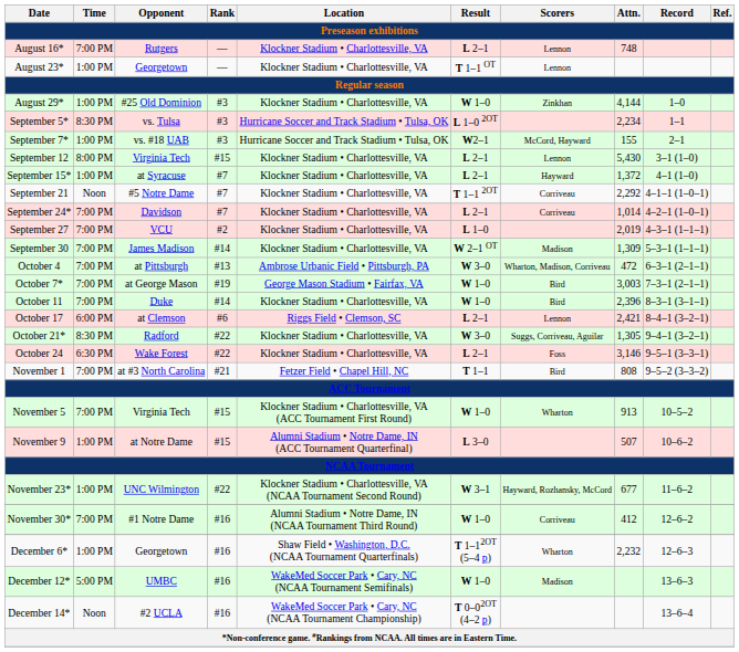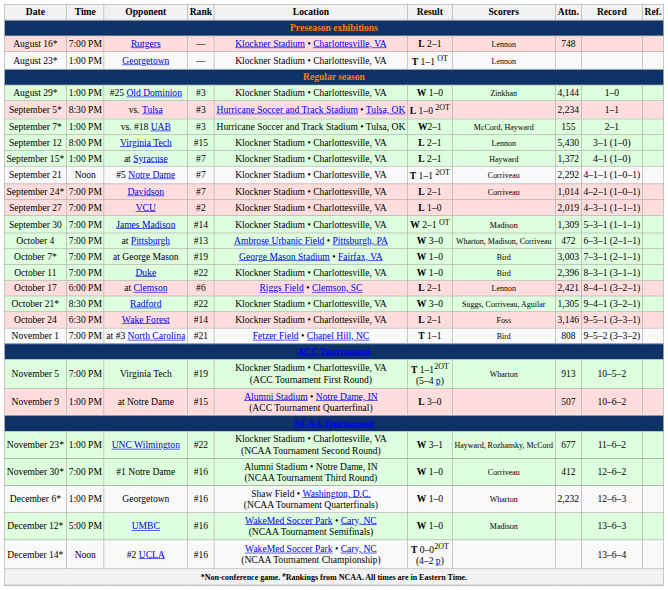 <table class="wikitable" style="font-size:95%; text-align:center">
 <tr>
 <th>Date</th>
 <th>Time</th>
 <th>Opponent</th>
 <th>Rank</th>
 <th>Location</th>
 <th>Result</th>
 <th>Scorers</th>
 <th>Attn.</th>
 <th>Record</th>
 <th>Ref.</th>
 </tr>
 <tr>
 <th colspan=10 style="background:#0d3268; color:#ff7c00;">Preseason exhibitions</th>
 </tr>
 <tr style="background:#fdd;">
 <td>     August 16*</td>
 <td>             7:00 PM</td>
 <td> <a href='#'>Rutgers</a></td>
 <td> —</td>
 <td>  <a href='#'>Klockner Stadium</a> • <a href='#'>Charlottesville, VA</a></td>
 <td>           <strong>L</strong> 2–1</td>
 <td>      <small>Lennon</small></td>
 <td>       748</td>
 <td></td>
 <td></td>
 </tr>
 <tr style="background:#;">
 <td>     August 23*</td>
 <td>             1:00 PM</td>
 <td> <a href='#'>Georgetown</a></td>
 <td> —</td>
 <td>  Klockner Stadium • Charlottesville, VA</td>
 <td>           <strong>T</strong> 1–1 <sup>OT</sup></td>
 <td>      <small>Lennon</small></td>
 <td></td>
 <td></td>
 <td></td>
 </tr>
 <tr>
 <th colspan=10 style="background:#0d3268; color:#ff7c00;">Regular season</th>
 </tr>
 <tr style="background:#dfd;">
 <td>     August 29*</td>
 <td>             1:00 PM</td>
 <td> #25 <a href='#'>Old Dominion</a></td>
 <td>             #3</td>
 <td>  Klockner Stadium • Charlottesville, VA</td>
 <td>           <strong>W</strong> 1–0</td>
 <td>      <small>Zinkhan</small></td>
 <td>       4,144</td>
 <td>           1–0</td>
 <td>              </td>
 </tr>
 <tr style="background:#fdd;">
 <td>     September 5*</td>
 <td>             8:30 PM</td>
 <td> vs. <a href='#'>Tulsa</a></td>
 <td>             #3</td>
 <td>  <a href='#'>Hurricane Soccer and Track Stadium</a> • <a href='#'>Tulsa, OK</a><br></td>
 <td>           <strong>L</strong> 1–0 <sup>2OT</sup></td>
 <td>      <small></small></td>
 <td>       2,234</td>
 <td>           1–1</td>
 <td>              </td>
 </tr>
 <tr style="background:#dfd;">
 <td>     September 7*</td>
 <td>             1:00 PM</td>
 <td> vs. #18 <a href='#'>UAB</a></td>
 <td>             #3</td>
 <td>  Hurricane Soccer and Track Stadium • Tulsa, OK<br></td>
 <td>           <strong>W</strong>2–1</td>
 <td>      <small>McCord, Hayward</small></td>
 <td>       155</td>
 <td>           2–1</td>
 <td>              </td>
 </tr>
 <tr style="background:#dfd;">
 <td>     September 12</td>
 <td>             8:00 PM</td>
 <td> <a href='#'>Virginia Tech</a></td>
 <td>             #15</td>
 <td>  Klockner Stadium • Charlottesville, VA<br></td>
 <td>           <strong>L</strong> 2–1</td>
 <td>      <small>Lennon</small></td>
 <td>       5,430</td>
 <td>           3–1 (1–0)</td>
 <td>              </td>
 </tr>
 <tr style="background:#dfd;">
 <td>     September 15*</td>
 <td>             1:00 PM</td>
 <td> at <a href='#'>Syracuse</a></td>
 <td>             #7</td>
 <td>  Klockner Stadium • Charlottesville, VA<br></td>
 <td>           <strong>L</strong> 2–1</td>
 <td>      <small>Hayward</small></td>
 <td>       1,372</td>
 <td>           4–1 (1–0)</td>
 <td>              </td>
 </tr>
 <tr style="background:#;">
 <td>     September 21</td>
 <td>             Noon</td>
 <td> #5 <a href='#'>Notre Dame</a></td>
 <td>             #7</td>
 <td>  Klockner Stadium • Charlottesville, VA</td>
 <td>           <strong>T</strong> 1–1 <sup>2OT</sup></td>
 <td>      <small>Corriveau</small></td>
 <td>       2,292</td>
 <td>           4–1–1 (1–0–1)</td>
 <td>              </td>
 </tr>
 <tr style="background:#fdd;">
 <td>     September 24*</td>
 <td>             7:00 PM</td>
 <td> <a href='#'>Davidson</a></td>
 <td>             #7</td>
 <td>  Klockner Stadium • Charlottesville, VA</td>
 <td>           <strong>L</strong> 2–1</td>
 <td>      <small>Corriveau</small></td>
 <td>       1,014</td>
 <td>           4–2–1 (1–0–1)</td>
 <td>              </td>
 </tr>
 <tr style="background:#fdd;">
 <td>     September 27</td>
 <td>             7:00 PM</td>
 <td> <a href='#'>VCU</a></td>
 <td>             #2</td>
 <td>  Klockner Stadium • Charlottesville, VA</td>
 <td>           <strong>L</strong> 1–0</td>
 <td>      <small></small></td>
 <td>       2,019</td>
 <td>           4–3–1 (1–1–1)</td>
 <td>              </td>
 </tr>
 <tr style="background:#dfd;">
 <td>     September 30</td>
 <td>             7:00 PM</td>
 <td> <a href='#'>James Madison</a></td>
 <td>             #14</td>
 <td>  Klockner Stadium • Charlottesville, VA</td>
 <td>           <strong>W</strong> 2–1 <sup>OT</sup></td>
 <td>      <small>Madison</small></td>
 <td>       1,309</td>
 <td>           5–3–1 (1–1–1)</td>
 <td>              </td>
 </tr>
 <tr style="background:#dfd;">
 <td>     October 4</td>
 <td>             7:00 PM</td>
 <td> at <a href='#'>Pittsburgh</a></td>
 <td>             #13</td>
 <td>  <a href='#'>Ambrose Urbanic Field</a> • <a href='#'>Pittsburgh, PA</a></td>
 <td>           <strong>W</strong> 3–0</td>
 <td>      <small>Wharton, Madison, Corriveau</small></td>
 <td>       472</td>
 <td>           6–3–1 (2–1–1)</td>
 <td>              </td>
 </tr>
 <tr style="background:#dfd;">
 <td>     October 7*</td>
 <td>             7:00 PM</td>
 <td> at George Mason</td>
 <td>             #19</td>
 <td>  <a href='#'>George Mason Stadium</a> • <a href='#'>Fairfax, VA</a></td>
 <td>           <strong>W</strong> 1–0</td>
 <td>      <small>Bird</small></td>
 <td>       3,003</td>
 <td>           7–3–1 (2–1–1)</td>
 <td>              </td>
 </tr>
 <tr style="background:#dfd;">
 <td>     October 11</td>
 <td>             7:00 PM</td>
 <td> <a href='#'>Duke</a></td>
-<td>             #14</td>
+<td>             #22</td>
 <td>  Klockner Stadium • Charlottesville, VA</td>
 <td>           <strong>W</strong> 1–0</td>
 <td>      <small>Bird</small></td>
 <td>       2,396</td>
 <td>           8–3–1 (3–1–1)</td>
 <td>              </td>
 </tr>
 <tr style="background:#fdd;">
 <td>     October 17</td>
 <td>             6:00 PM</td>
 <td> at <a href='#'>Clemson</a></td>
 <td>             #6</td>
 <td>  <a href='#'>Riggs Field</a> • <a href='#'>Clemson, SC</a></td>
 <td>           <strong>L</strong> 2–1</td>
 <td>      <small>Lennon</small></td>
 <td>       2,421</td>
 <td>           8–4–1 (3–2–1)</td>
 <td>              </td>
 </tr>
 <tr style="background:#dfd;">
 <td>     October 21*</td>
 <td>             8:30 PM</td>
 <td> <a href='#'>Radford</a></td>
 <td>             #22</td>
 <td>  Klockner Stadium • Charlottesville, VA</td>
 <td>           <strong>W</strong> 3–0</td>
 <td>      <small>Suggs, Corriveau, Aguilar</small></td>
 <td>       1,305</td>
 <td>           9–4–1 (3–2–1)</td>
 <td>              </td>
 </tr>
 <tr style="background:#fdd;">
 <td>     October 24</td>
 <td>             6:30 PM</td>
 <td> <a href='#'>Wake Forest</a></td>
-<td>             #22</td>
+<td>             #14</td>
 <td>  Klockner Stadium • Charlottesville, VA</td>
 <td>           <strong>L</strong> 2–1</td>
 <td>      <small>Foss</small></td>
 <td>       3,146</td>
 <td>           9–5–1 (3–3–1)</td>
 <td>              </td>
 </tr>
 <tr style="background:#;">
 <td>     November 1</td>
 <td>             7:00 PM</td>
 <td> at #3 <a href='#'>North Carolina</a></td>
 <td>             #21</td>
 <td>  <a href='#'>Fetzer Field</a> • <a href='#'>Chapel Hill, NC</a></td>
 <td>           <strong>T</strong> 1–1</td>
 <td>      <small>Bird</small></td>
 <td>       808</td>
 <td>           9–5–2 (3–3–2)</td>
 <td>              </td>
 </tr>
 <tr>
 <th colspan=10 style="background:#0d3268; color:#ff7c00;"><a href='#'><span>ACC Tournament</span></a></th>
 </tr>
 <tr style="background:#dfd;">
 <td>     November 5</td>
 <td>             7:00 PM</td>
 <td> Virginia Tech</td>
-<td>             #15</td>
+<td>             #19</td>
 <td>  Klockner Stadium • Charlottesville, VA<br>(ACC Tournament First Round)</td>
-<td>           <strong>W</strong> 1–0</td>
+<td>           <strong>T</strong> 1–1<sup>2OT</sup><br>(5–4 <a href='#'>p</a>)</td>
 <td>      <small>Wharton</small></td>
 <td>       913</td>
 <td>           10–5–2</td>
 <td>              </td>
 </tr>
 <tr style="background:#fdd;">
 <td>     November 9</td>
 <td>             1:00 PM</td>
 <td> at Notre Dame</td>
 <td>             #15</td>
 <td>  <a href='#'>Alumni Stadium</a> • <a href='#'>Notre Dame, IN</a><br>(ACC Tournament Quarterfinal)</td>
 <td>           <strong>L</strong> 3–0</td>
 <td>      <small></small></td>
 <td>       507</td>
 <td>           10–6–2</td>
 <td>              </td>
 </tr>
 <tr>
 <th colspan=10 style="background:#0d3268; color:#ff7c00;"><a href='#'><span>NCAA Tournament</span></a></th>
 </tr>
 <tr style="background:#dfd;">
 <td>     November 23*</td>
 <td>             1:00 PM</td>
 <td> <a href='#'>UNC Wilmington</a></td>
 <td>             #22</td>
 <td>  Klockner Stadium • Charlottesville, VA<br>(NCAA Tournament Second Round)</td>
 <td>           <strong>W</strong> 3–1</td>
 <td>      <small>Hayward, Rozhansky, McCord</small></td>
 <td>       677</td>
 <td>           11–6–2</td>
 <td>              </td>
 </tr>
 <tr>
 </tr>
 <tr style="background:#dfd;">
 <td>     November 30*</td>
 <td>             7:00 PM</td>
 <td> #1 Notre Dame</td>
 <td>             #16</td>
 <td>  Alumni Stadium • Notre Dame, IN<br>(NCAA Tournament Third Round)</td>
 <td>           <strong>W</strong> 1–0</td>
 <td>      <small>Corriveau</small></td>
 <td>       412</td>
 <td>           12–6–2</td>
 <td>               </td>
 </tr>
 <tr>
 </tr>
 <tr style=";">
 <td>     December 6*</td>
 <td>             1:00 PM</td>
 <td> Georgetown</td>
 <td>             #16</td>
 <td>  Shaw Field • <a href='#'>Washington, D.C.</a><br>(NCAA Tournament Quarterfinals)</td>
-<td>           <strong>T</strong> 1–1<sup>2OT</sup><br>(5–4 <a href='#'>p</a>)</td>
+<td>           <strong>W</strong> 1–0</td>
 <td>      <small>Wharton</small></td>
 <td>       2,232</td>
 <td>           12–6–3</td>
 <td>              </td>
 </tr>
 <tr style="background:#dfd;">
 <td>     December 12*</td>
 <td>             5:00 PM</td>
 <td> <a href='#'>UMBC</a></td>
 <td>             #16</td>
 <td>  <a href='#'>WakeMed Soccer Park</a> • <a href='#'>Cary, NC</a><br>(NCAA Tournament Semifinals)</td>
 <td>           <strong>W</strong> 1–0</td>
 <td>      <small>Madison</small></td>
 <td></td>
 <td>           13–6–3</td>
 <td></td>
 </tr>
 <tr style=;>
 <td>     December 14*</td>
 <td>             Noon</td>
 <td> #2 <a href='#'>UCLA</a></td>
 <td>             #16</td>
 <td>  <a href='#'>WakeMed Soccer Park</a> • <a href='#'>Cary, NC</a><br>(NCAA Tournament Championship)</td>
 <td>           <strong>T</strong> 0–0<sup>2OT</sup><br>(4–2 <a href='#'>p</a>)</td>
 <td>      <small></small></td>
 <td></td>
 <td>           13–6–4</td>
 <td></td>
 </tr>
 <tr>
 <th colspan=10><small>*Non-conference game. <sup>#</sup>Rankings from NCAA. All times are in Eastern Time.</small></th>
 </tr>
 <tr>
 </tr>
 </table>
